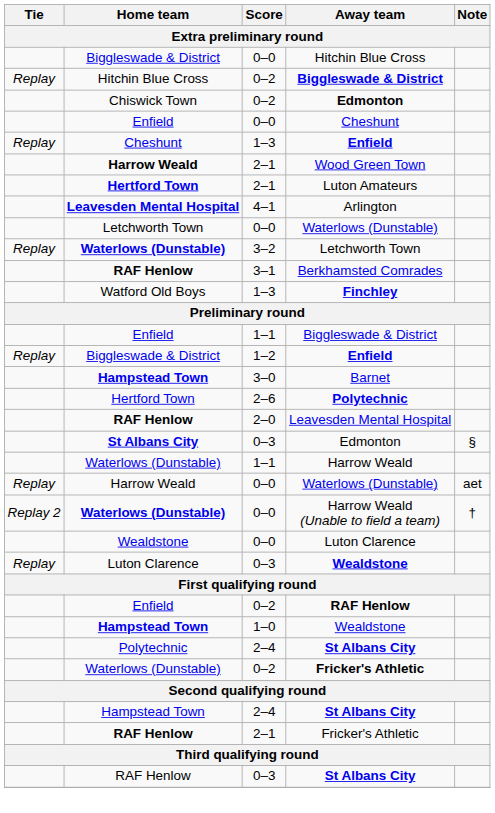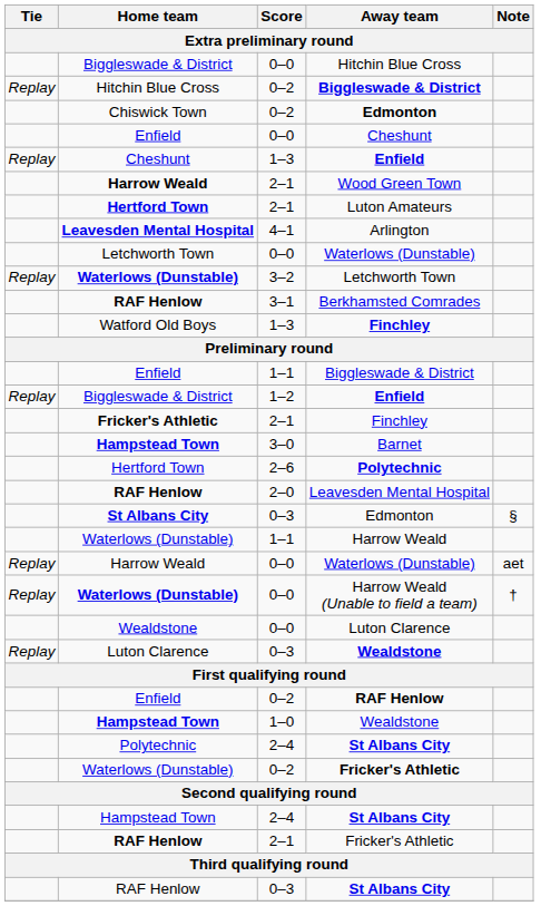 <table class="wikitable" style="text-align:center;">
 <tr>
 <th>Tie</th>
 <th>Home team</th>
 <th>Score</th>
 <th>Away team</th>
 <th>Note</th>
 </tr>
 <tr>
 <th colspan=5>Extra preliminary round</th>
 </tr>
 <tr>
 <td></td>
 <td><a href='#'>Biggleswade & District</a></td>
 <td>0–0</td>
 <td>Hitchin Blue Cross</td>
 <td></td>
 </tr>
 <tr>
 <td><em>Replay</em></td>
 <td>Hitchin Blue Cross</td>
 <td>0–2</td>
 <td><strong><a href='#'>Biggleswade & District</a></strong></td>
 <td></td>
 </tr>
 <tr>
 <td></td>
 <td>Chiswick Town</td>
 <td>0–2</td>
 <td><strong>Edmonton</strong></td>
 <td></td>
 </tr>
 <tr>
 <td></td>
 <td><a href='#'>Enfield</a></td>
 <td>0–0</td>
 <td><a href='#'>Cheshunt</a></td>
 <td></td>
 </tr>
 <tr>
 <td><em>Replay</em></td>
 <td><a href='#'>Cheshunt</a></td>
 <td>1–3</td>
 <td><strong><a href='#'>Enfield</a></strong></td>
 <td></td>
 </tr>
 <tr>
 <td></td>
 <td><strong>Harrow Weald</strong></td>
 <td>2–1</td>
 <td><a href='#'>Wood Green Town</a></td>
 <td></td>
 </tr>
 <tr>
 <td></td>
 <td><strong><a href='#'>Hertford Town</a></strong></td>
 <td>2–1</td>
 <td>Luton Amateurs</td>
 <td></td>
 </tr>
 <tr>
 <td></td>
 <td><strong><a href='#'>Leavesden Mental Hospital</a></strong></td>
 <td>4–1</td>
 <td>Arlington</td>
 <td></td>
 </tr>
 <tr>
 <td></td>
 <td>Letchworth Town</td>
 <td>0–0</td>
 <td><a href='#'>Waterlows (Dunstable)</a></td>
 <td></td>
 </tr>
 <tr>
 <td><em>Replay</em></td>
 <td><strong><a href='#'>Waterlows (Dunstable)</a></strong></td>
 <td>3–2</td>
 <td>Letchworth Town</td>
 <td></td>
 </tr>
 <tr>
 <td></td>
 <td><strong>RAF Henlow</strong></td>
 <td>3–1</td>
 <td><a href='#'>Berkhamsted Comrades</a></td>
 <td></td>
 </tr>
 <tr>
 <td></td>
 <td>Watford Old Boys</td>
 <td>1–3</td>
 <td><strong><a href='#'>Finchley</a></strong></td>
 <td></td>
 </tr>
 <tr>
 <th colspan=5>Preliminary round</th>
 </tr>
 <tr>
 <td></td>
 <td><a href='#'>Enfield</a></td>
 <td>1–1</td>
 <td><a href='#'>Biggleswade & District</a></td>
 <td></td>
 </tr>
 <tr>
 <td><em>Replay</em></td>
 <td><a href='#'>Biggleswade & District</a></td>
 <td>1–2</td>
 <td><strong><a href='#'>Enfield</a></strong></td>
 <td></td>
 </tr>
 <tr>
 <td></td>
+<td><strong>Fricker's Athletic</strong></td>
+<td>2–1</td>
+<td><a href='#'>Finchley</a></td>
+<td></td>
+</tr>
+<tr>
+<td></td>
 <td><strong><a href='#'>Hampstead Town</a></strong></td>
 <td>3–0</td>
 <td><a href='#'>Barnet</a></td>
 <td></td>
 </tr>
 <tr>
 <td></td>
 <td><a href='#'>Hertford Town</a></td>
 <td>2–6</td>
 <td><strong><a href='#'>Polytechnic</a></strong></td>
 <td></td>
 </tr>
 <tr>
 <td></td>
 <td><strong>RAF Henlow</strong></td>
 <td>2–0</td>
 <td><a href='#'>Leavesden Mental Hospital</a></td>
 <td></td>
 </tr>
 <tr>
 <td></td>
 <td><strong><a href='#'>St Albans City</a></strong></td>
 <td>0–3</td>
 <td>Edmonton</td>
 <td>§</td>
 </tr>
 <tr>
 <td></td>
 <td><a href='#'>Waterlows (Dunstable)</a></td>
 <td>1–1</td>
 <td>Harrow Weald</td>
 <td></td>
 </tr>
 <tr>
 <td><em>Replay</em></td>
 <td>Harrow Weald</td>
 <td>0–0</td>
 <td><a href='#'>Waterlows (Dunstable)</a></td>
 <td>aet</td>
 </tr>
 <tr>
-<td><em>Replay 2</em></td>
+<td><em>Replay</em></td>
 <td><strong><a href='#'>Waterlows (Dunstable)</a></strong></td>
 <td>0–0</td>
 <td>Harrow Weald<br><em>(Unable to field a team)</em></td>
 <td>†</td>
 </tr>
 <tr>
 <td></td>
 <td><a href='#'>Wealdstone</a></td>
 <td>0–0</td>
 <td>Luton Clarence</td>
 <td></td>
 </tr>
 <tr>
 <td><em>Replay</em></td>
 <td>Luton Clarence</td>
 <td>0–3</td>
 <td><strong><a href='#'>Wealdstone</a></strong></td>
 <td></td>
 </tr>
 <tr>
 <th colspan=5>First qualifying round</th>
 </tr>
 <tr>
 <td></td>
 <td><a href='#'>Enfield</a></td>
 <td>0–2</td>
 <td><strong>RAF Henlow</strong></td>
 <td></td>
 </tr>
 <tr>
 <td></td>
 <td><strong><a href='#'>Hampstead Town</a></strong></td>
 <td>1–0</td>
 <td><a href='#'>Wealdstone</a></td>
 <td></td>
 </tr>
 <tr>
 <td></td>
 <td><a href='#'>Polytechnic</a></td>
 <td>2–4</td>
 <td><strong><a href='#'>St Albans City</a></strong></td>
 <td></td>
 </tr>
 <tr>
 <td></td>
 <td><a href='#'>Waterlows (Dunstable)</a></td>
 <td>0–2</td>
 <td><strong>Fricker's Athletic</strong></td>
 <td></td>
 </tr>
 <tr>
 <th colspan=5>Second qualifying round</th>
 </tr>
 <tr>
 <td></td>
 <td><a href='#'>Hampstead Town</a></td>
 <td>2–4</td>
 <td><strong><a href='#'>St Albans City</a></strong></td>
 <td></td>
 </tr>
 <tr>
 <td></td>
 <td><strong>RAF Henlow</strong></td>
 <td>2–1</td>
 <td>Fricker's Athletic</td>
 <td></td>
 </tr>
 <tr>
 <th colspan=5>Third qualifying round</th>
 </tr>
 <tr>
 <td></td>
 <td>RAF Henlow</td>
 <td>0–3</td>
 <td><strong><a href='#'>St Albans City</a></strong></td>
 <td></td>
 </tr>
 <tr>
 </tr>
 </table>
